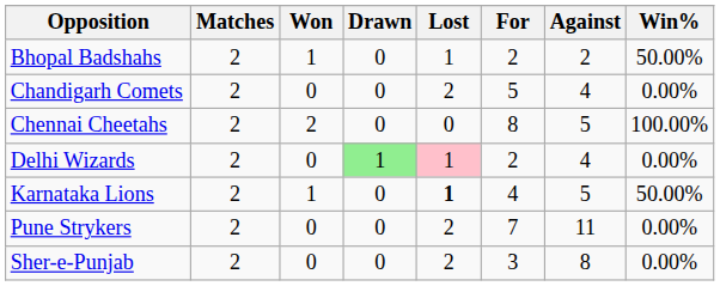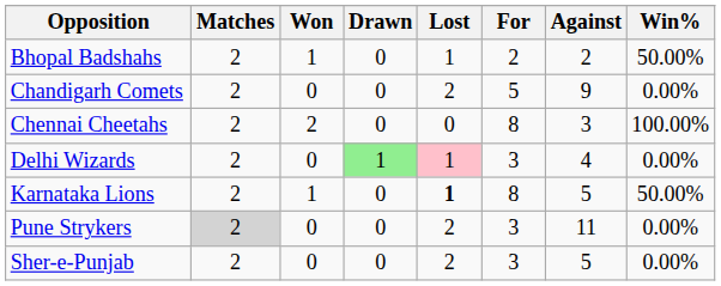 <table class="wikitable sortable" style="text-align:center">
 <tr>
 </tr>
 <tr>
 <th width=130>Opposition</th>
 <th width=40>Matches</th>
 <th width=40>Won</th>
 <th width=40>Drawn</th>
 <th width=40>Lost</th>
 <th width=40>For</th>
 <th width=40>Against</th>
 <th width=40>Win%</th>
 </tr>
 <tr>
 <td align=left><a href='#'>Bhopal Badshahs</a></td>
 <td>2</td>
 <td>1</td>
 <td>0</td>
 <td>1</td>
 <td>2</td>
 <td>2</td>
 <td>50.00%</td>
 </tr>
 <tr>
 <td align=left><a href='#'>Chandigarh Comets</a></td>
 <td>2</td>
 <td>0</td>
 <td>0</td>
 <td>2</td>
 <td>5</td>
-<td>4</td>
+<td>9</td>
 <td>0.00%</td>
 </tr>
 <tr>
 <td align=left><a href='#'>Chennai Cheetahs</a></td>
 <td>2</td>
 <td>2</td>
 <td>0</td>
 <td>0</td>
 <td>8</td>
-<td>5</td>
+<td>3</td>
 <td>100.00%</td>
 </tr>
 <tr>
 <td align=left><a href='#'>Delhi Wizards</a></td>
 <td>2</td>
 <td>0</td>
 <td style="background: lightgreen;">1</td>
 <td style="background: pink;">1</td>
-<td>2</td>
+<td>3</td>
 <td>4</td>
 <td>0.00%</td>
 </tr>
 <tr>
 <td align=left><a href='#'>Karnataka Lions</a></td>
 <td>2</td>
 <td>1</td>
 <td>0</td>
 <td><strong>1</strong></td>
-<td>4</td>
+<td>8</td>
 <td>5</td>
 <td>50.00%</td>
 </tr>
 <tr>
 <td align=left><a href='#'>Pune Strykers</a></td>
-<td>2</td>
+<td style="background: lightgrey;">2</td>
 <td>0</td>
 <td>0</td>
 <td>2</td>
-<td>7</td>
+<td>3</td>
 <td>11</td>
 <td>0.00%</td>
 </tr>
 <tr>
 <td align=left><a href='#'>Sher-e-Punjab</a></td>
 <td>2</td>
 <td>0</td>
 <td>0</td>
 <td>2</td>
 <td>3</td>
-<td>8</td>
+<td>5</td>
 <td>0.00%</td>
 </tr>
 </table>
